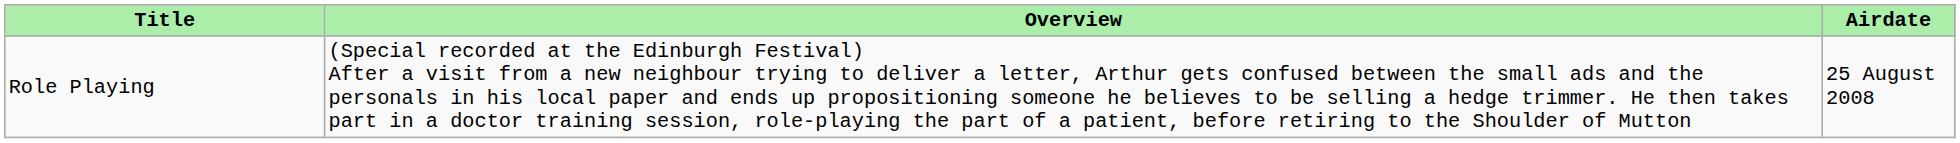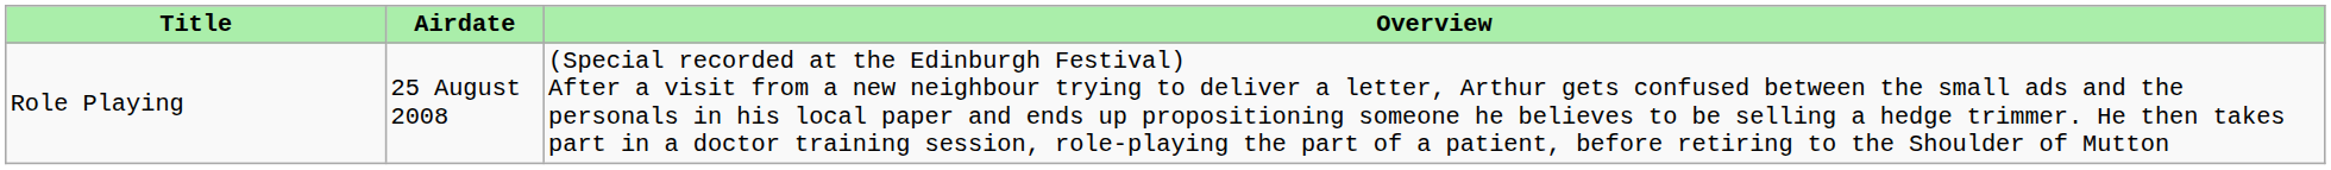 <table border="2" cellpadding="2" cellspacing="0" style="margin: 0 1em 0 0; background: #f9f9f9; border: 1px #aaa solid; border-collapse: collapse; font-size: 100%;">
 <tr style="background:#aaeeaa">
 <th width="200px">Title</th>
+<th width="80px">Airdate</th>
 <th>Overview</th>
-<th width="80px">Airdate</th>
 </tr>
 <tr>
 <td>Role Playing</td>
+<td>25 August 2008</td>
 <td>(Special recorded at the Edinburgh Festival)<br>After a visit from a new neighbour trying to deliver a letter, Arthur gets confused between the small ads and the personals in his local paper and ends up propositioning someone he believes to be selling a hedge trimmer. He then takes part in a doctor training session, role-playing the part of a patient, before retiring to the Shoulder of Mutton</td>
-<td>25 August 2008</td>
 </tr>
 </table>
